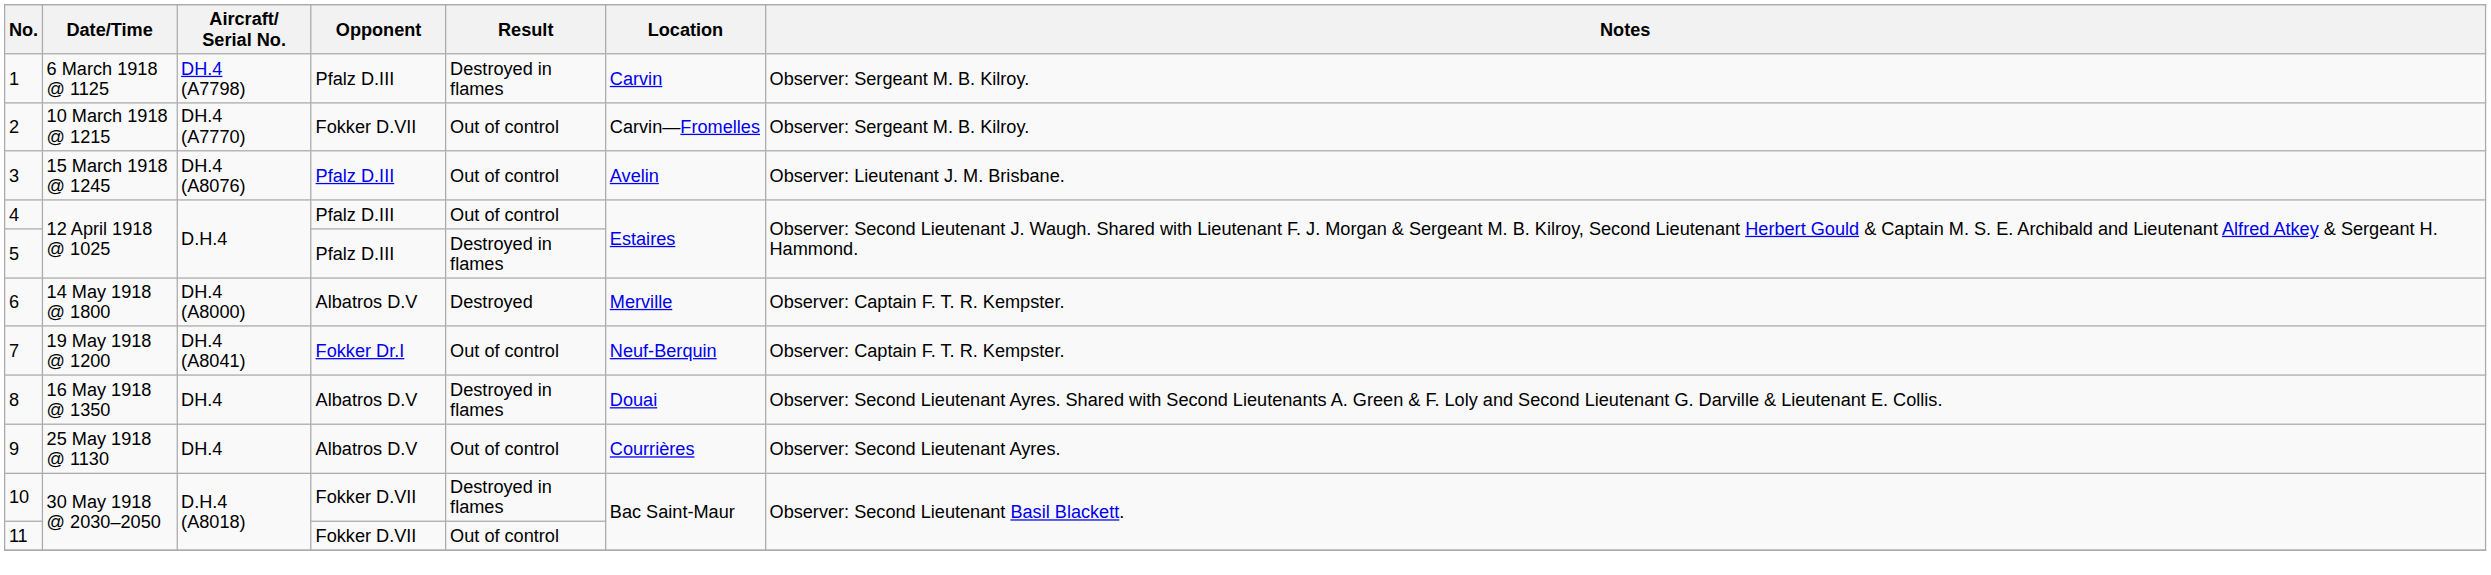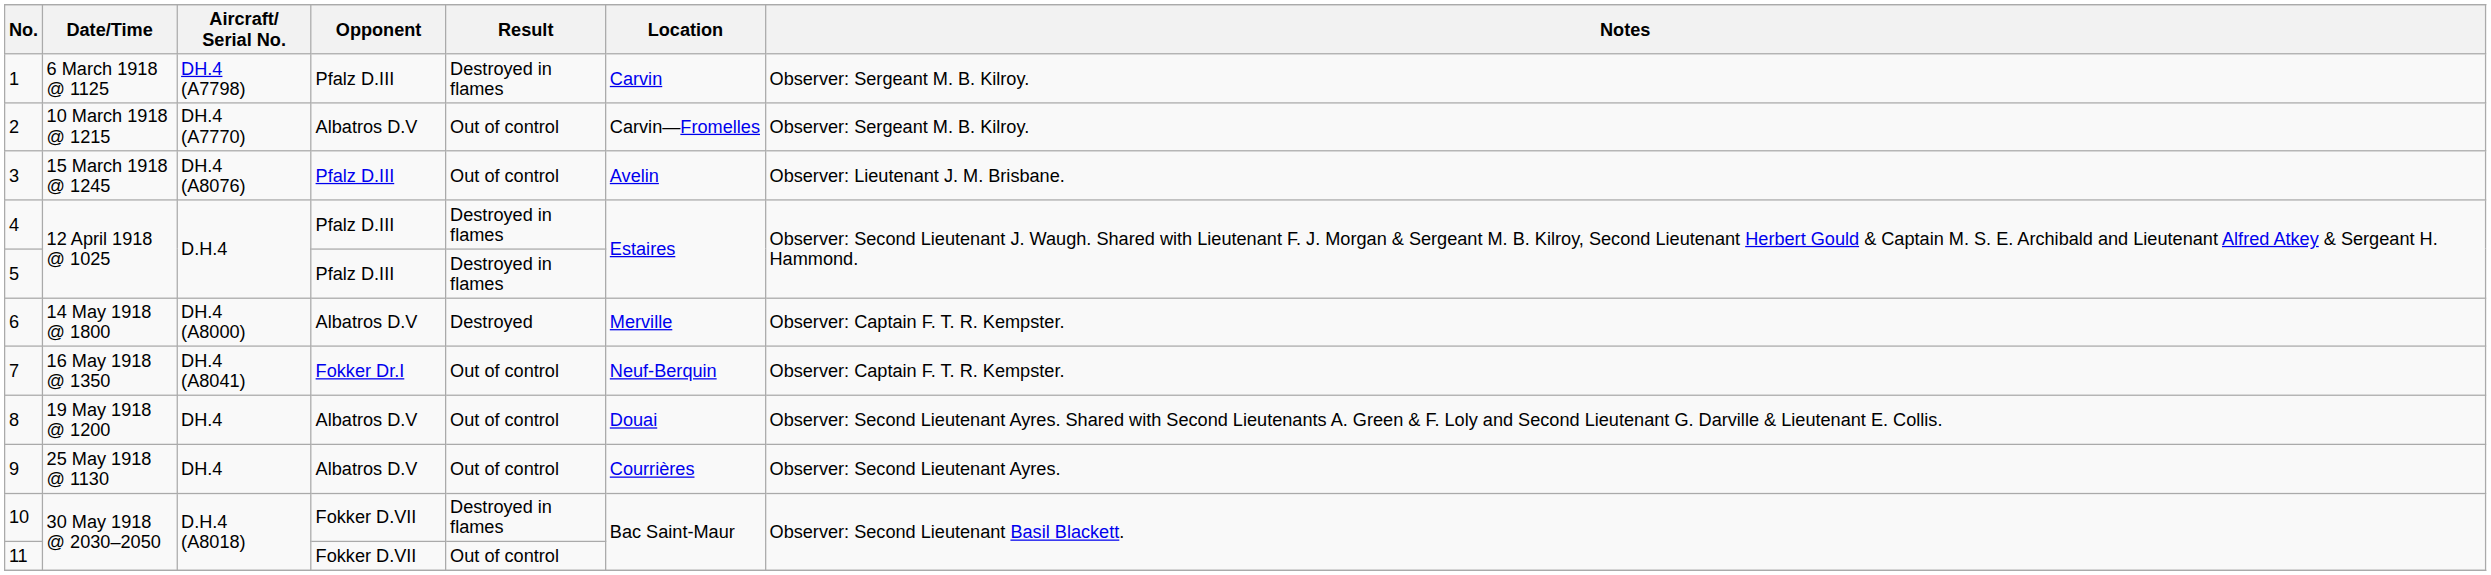 <table class="wikitable" style="font-size:90%;">
 <tr>
 </tr>
 <tr>
 <th>No.</th>
 <th width="100">Date/Time</th>
 <th width="100">Aircraft/<br>Serial No.</th>
 <th width="100">Opponent</th>
 <th width="120">Result</th>
 <th width="120">Location</th>
 <th>Notes</th>
 </tr>
 <tr>
 <td>1</td>
 <td>6 March 1918<br>@ 1125</td>
 <td><a href='#'>DH.4</a><br>(A7798)</td>
 <td>Pfalz D.III</td>
 <td>Destroyed in flames</td>
 <td><a href='#'>Carvin</a></td>
 <td>Observer: Sergeant M. B. Kilroy.</td>
 </tr>
 <tr>
 <td>2</td>
 <td>10 March 1918<br>@ 1215</td>
 <td>DH.4<br>(A7770)</td>
-<td>Fokker D.VII</td>
+<td>Albatros D.V</td>
 <td>Out of control</td>
 <td>Carvin—<a href='#'>Fromelles</a></td>
 <td>Observer: Sergeant M. B. Kilroy.</td>
 </tr>
 <tr>
 <td>3</td>
 <td>15 March 1918<br>@ 1245</td>
 <td>DH.4<br>(A8076)</td>
 <td><a href='#'>Pfalz D.III</a></td>
 <td>Out of control</td>
 <td><a href='#'>Avelin</a></td>
 <td>Observer: Lieutenant J. M. Brisbane.</td>
 </tr>
 <tr>
 <td>4</td>
 <td rowspan="2">12 April 1918<br>@ 1025</td>
 <td rowspan="2">D.H.4</td>
 <td>Pfalz D.III</td>
-<td>Out of control</td>
+<td>Destroyed in flames</td>
 <td rowspan="2"><a href='#'>Estaires</a></td>
 <td rowspan="2">Observer: Second Lieutenant J. Waugh. Shared with Lieutenant F. J. Morgan & Sergeant M. B. Kilroy, Second Lieutenant <a href='#'>Herbert Gould</a> & Captain M. S. E. Archibald and Lieutenant <a href='#'>Alfred Atkey</a> & Sergeant H. Hammond.</td>
 </tr>
 <tr>
 <td>5</td>
 <td>Pfalz D.III</td>
 <td>Destroyed in flames</td>
 </tr>
 <tr>
 <td>6</td>
 <td>14 May 1918<br>@ 1800</td>
 <td>DH.4<br>(A8000)</td>
 <td>Albatros D.V</td>
 <td>Destroyed</td>
 <td><a href='#'>Merville</a></td>
 <td>Observer: Captain F. T. R. Kempster.</td>
 </tr>
 <tr>
 <td>7</td>
-<td>19 May 1918<br>@ 1200</td>
+<td>16 May 1918<br>@ 1350</td>
 <td>DH.4<br>(A8041)</td>
 <td><a href='#'>Fokker Dr.I</a></td>
 <td>Out of control</td>
 <td><a href='#'>Neuf-Berquin</a></td>
 <td>Observer: Captain F. T. R. Kempster.</td>
 </tr>
 <tr>
 <td>8</td>
-<td>16 May 1918<br>@ 1350</td>
+<td>19 May 1918<br>@ 1200</td>
 <td>DH.4</td>
 <td>Albatros D.V</td>
-<td>Destroyed in flames</td>
+<td>Out of control</td>
 <td><a href='#'>Douai</a></td>
 <td>Observer: Second Lieutenant Ayres. Shared with Second Lieutenants A. Green & F. Loly and Second Lieutenant G. Darville & Lieutenant E. Collis.</td>
 </tr>
 <tr>
 <td>9</td>
 <td>25 May 1918<br>@ 1130</td>
 <td>DH.4</td>
 <td>Albatros D.V</td>
 <td>Out of control</td>
 <td><a href='#'>Courrières</a></td>
 <td>Observer: Second Lieutenant Ayres.</td>
 </tr>
 <tr>
 <td>10</td>
 <td rowspan="2">30 May 1918<br>@ 2030–2050</td>
 <td rowspan="2">D.H.4<br>(A8018)</td>
 <td>Fokker D.VII</td>
 <td>Destroyed in flames</td>
 <td rowspan="2">Bac Saint-Maur</td>
 <td rowspan="2">Observer: Second Lieutenant <a href='#'>Basil Blackett</a>.</td>
 </tr>
 <tr>
 <td>11</td>
 <td>Fokker D.VII</td>
 <td>Out of control</td>
 </tr>
 <tr>
 </tr>
 </table>
